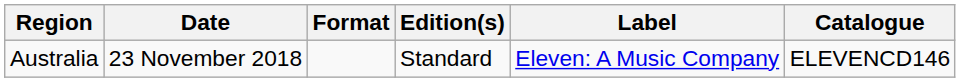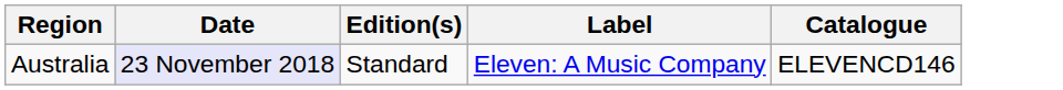 <table class="wikitable plainrowheaders">
 <tr>
 <th scope="col">Region</th>
 <th scope="col">Date</th>
-<th scope="col">Format</th>
 <th scope="col">Edition(s)</th>
 <th scope="col">Label</th>
 <th scope="col">Catalogue</th>
 </tr>
 <tr>
 <td>Australia</td>
-<td>23 November 2018</td>
-<td></td>
+<td style="background: lavender;">23 November 2018</td>
 <td>Standard</td>
 <td><a href='#'>Eleven: A Music Company</a></td>
 <td>ELEVENCD146</td>
 </tr>
 </table>
